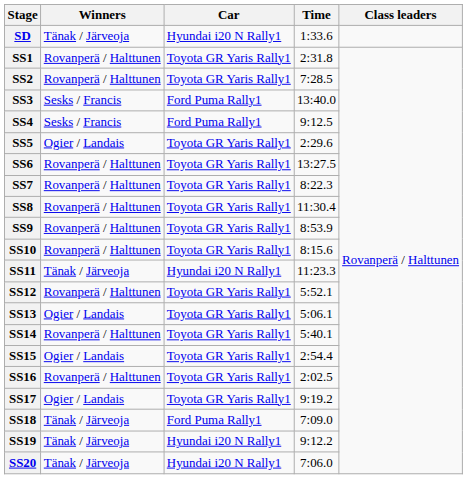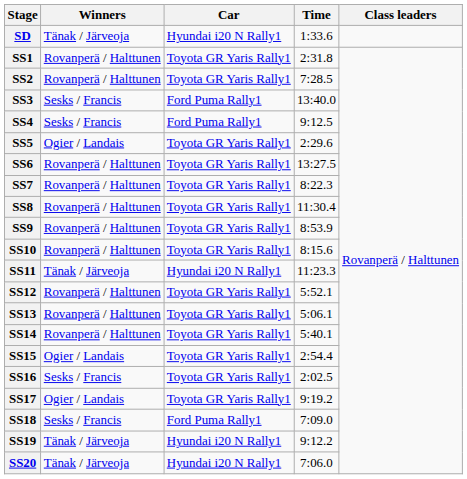 <table class="wikitable" style="font-size:85%">
 <tr>
 <th>Stage</th>
 <th>Winners</th>
 <th>Car</th>
 <th>Time</th>
 <th>Class leaders</th>
 </tr>
 <tr>
 <th><a href='#'>SD</a></th>
 <td><a href='#'>Tänak</a> / <a href='#'>Järveoja</a></td>
 <td><a href='#'>Hyundai i20 N Rally1</a></td>
 <td align="center">1:33.6</td>
 <td></td>
 </tr>
 <tr>
 <th>SS1</th>
 <td><a href='#'>Rovanperä</a> / <a href='#'>Halttunen</a></td>
 <td><a href='#'>Toyota GR Yaris Rally1</a></td>
 <td align="center">2:31.8</td>
 <td rowspan="20"><a href='#'>Rovanperä</a> / <a href='#'>Halttunen</a></td>
 </tr>
 <tr>
 <th>SS2</th>
 <td><a href='#'>Rovanperä</a> / <a href='#'>Halttunen</a></td>
 <td><a href='#'>Toyota GR Yaris Rally1</a></td>
 <td align="center">7:28.5</td>
 </tr>
 <tr>
 <th>SS3</th>
 <td><a href='#'>Sesks</a> / <a href='#'>Francis</a></td>
 <td><a href='#'>Ford Puma Rally1</a></td>
 <td align="center">13:40.0</td>
 </tr>
 <tr>
 <th>SS4</th>
 <td><a href='#'>Sesks</a> / <a href='#'>Francis</a></td>
 <td><a href='#'>Ford Puma Rally1</a></td>
 <td align="center">9:12.5</td>
 </tr>
 <tr>
 <th>SS5</th>
 <td><a href='#'>Ogier</a> / <a href='#'>Landais</a></td>
 <td><a href='#'>Toyota GR Yaris Rally1</a></td>
 <td align="center">2:29.6</td>
 </tr>
 <tr>
 <th>SS6</th>
 <td><a href='#'>Rovanperä</a> / <a href='#'>Halttunen</a></td>
 <td><a href='#'>Toyota GR Yaris Rally1</a></td>
 <td align="center">13:27.5</td>
 </tr>
 <tr>
 <th>SS7</th>
 <td><a href='#'>Rovanperä</a> / <a href='#'>Halttunen</a></td>
 <td><a href='#'>Toyota GR Yaris Rally1</a></td>
 <td align="center">8:22.3</td>
 </tr>
 <tr>
 <th>SS8</th>
 <td><a href='#'>Rovanperä</a> / <a href='#'>Halttunen</a></td>
 <td><a href='#'>Toyota GR Yaris Rally1</a></td>
 <td align="center">11:30.4</td>
 </tr>
 <tr>
 <th>SS9</th>
 <td><a href='#'>Rovanperä</a> / <a href='#'>Halttunen</a></td>
 <td><a href='#'>Toyota GR Yaris Rally1</a></td>
 <td align="center">8:53.9</td>
 </tr>
 <tr>
 <th>SS10</th>
 <td><a href='#'>Rovanperä</a> / <a href='#'>Halttunen</a></td>
 <td><a href='#'>Toyota GR Yaris Rally1</a></td>
 <td align="center">8:15.6</td>
 </tr>
 <tr>
 <th>SS11</th>
 <td><a href='#'>Tänak</a> / <a href='#'>Järveoja</a></td>
 <td><a href='#'>Hyundai i20 N Rally1</a></td>
 <td align="center">11:23.3</td>
 </tr>
 <tr>
 <th>SS12</th>
 <td><a href='#'>Rovanperä</a> / <a href='#'>Halttunen</a></td>
 <td><a href='#'>Toyota GR Yaris Rally1</a></td>
 <td align="center">5:52.1</td>
 </tr>
 <tr>
 <th>SS13</th>
-<td><a href='#'>Ogier</a> / <a href='#'>Landais</a></td>
+<td><a href='#'>Rovanperä</a> / <a href='#'>Halttunen</a></td>
 <td><a href='#'>Toyota GR Yaris Rally1</a></td>
 <td align="center">5:06.1</td>
 </tr>
 <tr>
 <th>SS14</th>
 <td><a href='#'>Rovanperä</a> / <a href='#'>Halttunen</a></td>
 <td><a href='#'>Toyota GR Yaris Rally1</a></td>
 <td align="center">5:40.1</td>
 </tr>
 <tr>
 <th>SS15</th>
 <td><a href='#'>Ogier</a> / <a href='#'>Landais</a></td>
 <td><a href='#'>Toyota GR Yaris Rally1</a></td>
 <td align="center">2:54.4</td>
 </tr>
 <tr>
 <th>SS16</th>
-<td><a href='#'>Rovanperä</a> / <a href='#'>Halttunen</a></td>
+<td><a href='#'>Sesks</a> / <a href='#'>Francis</a></td>
 <td><a href='#'>Toyota GR Yaris Rally1</a></td>
 <td align="center">2:02.5</td>
 </tr>
 <tr>
 <th>SS17</th>
 <td><a href='#'>Ogier</a> / <a href='#'>Landais</a></td>
 <td><a href='#'>Toyota GR Yaris Rally1</a></td>
 <td align="center">9:19.2</td>
 </tr>
 <tr>
 <th>SS18</th>
-<td><a href='#'>Tänak</a> / <a href='#'>Järveoja</a></td>
+<td><a href='#'>Sesks</a> / <a href='#'>Francis</a></td>
 <td><a href='#'>Ford Puma Rally1</a></td>
 <td align="center">7:09.0</td>
 </tr>
 <tr>
 <th>SS19</th>
 <td><a href='#'>Tänak</a> / <a href='#'>Järveoja</a></td>
 <td><a href='#'>Hyundai i20 N Rally1</a></td>
 <td align="center">9:12.2</td>
 </tr>
 <tr>
 <th><a href='#'>SS20</a></th>
 <td><a href='#'>Tänak</a> / <a href='#'>Järveoja</a></td>
 <td><a href='#'>Hyundai i20 N Rally1</a></td>
 <td align="center">7:06.0</td>
 </tr>
 </table>
